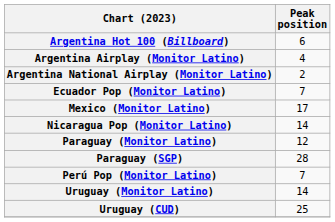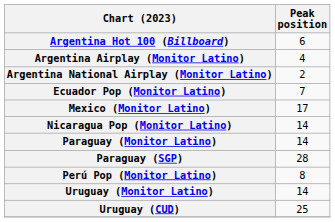 <table class="wikitable sortable plainrowheaders" style="text-align:center">
 <tr>
 <th scope="col">Chart (2023)</th>
 <th scope="col">Peak<br> position</th>
 </tr>
 <tr>
 <th scope="row"><a href='#'>Argentina Hot 100</a> (<em><a href='#'>Billboard</a></em>)</th>
 <td>6</td>
 </tr>
 <tr>
 <th scope="row">Argentina Airplay (<a href='#'>Monitor Latino</a>)</th>
 <td>4</td>
 </tr>
 <tr>
 <th scope="row">Argentina National Airplay (<a href='#'>Monitor Latino</a>)</th>
 <td>2</td>
 </tr>
 <tr>
 <th scope="row">Ecuador Pop (<a href='#'>Monitor Latino</a>)</th>
 <td>7</td>
 </tr>
 <tr>
 <th scope="row">Mexico (<a href='#'>Monitor Latino</a>)</th>
 <td>17</td>
 </tr>
 <tr>
 <th scope="row">Nicaragua Pop (<a href='#'>Monitor Latino</a>)</th>
 <td>14</td>
 </tr>
 <tr>
 <th scope="row">Paraguay (<a href='#'>Monitor Latino</a>)</th>
-<td>12</td>
+<td>14</td>
 </tr>
 <tr>
 <th scope="row">Paraguay (<a href='#'>SGP</a>)</th>
 <td>28</td>
 </tr>
 <tr>
 <th scope="row">Perú Pop (<a href='#'>Monitor Latino</a>)</th>
-<td>7</td>
+<td>8</td>
 </tr>
 <tr>
 <th scope="row">Uruguay (<a href='#'>Monitor Latino</a>)</th>
 <td>14</td>
 </tr>
 <tr>
 <th scope="row">Uruguay (<a href='#'>CUD</a>)</th>
 <td>25</td>
 </tr>
 <tr>
 </tr>
 </table>
